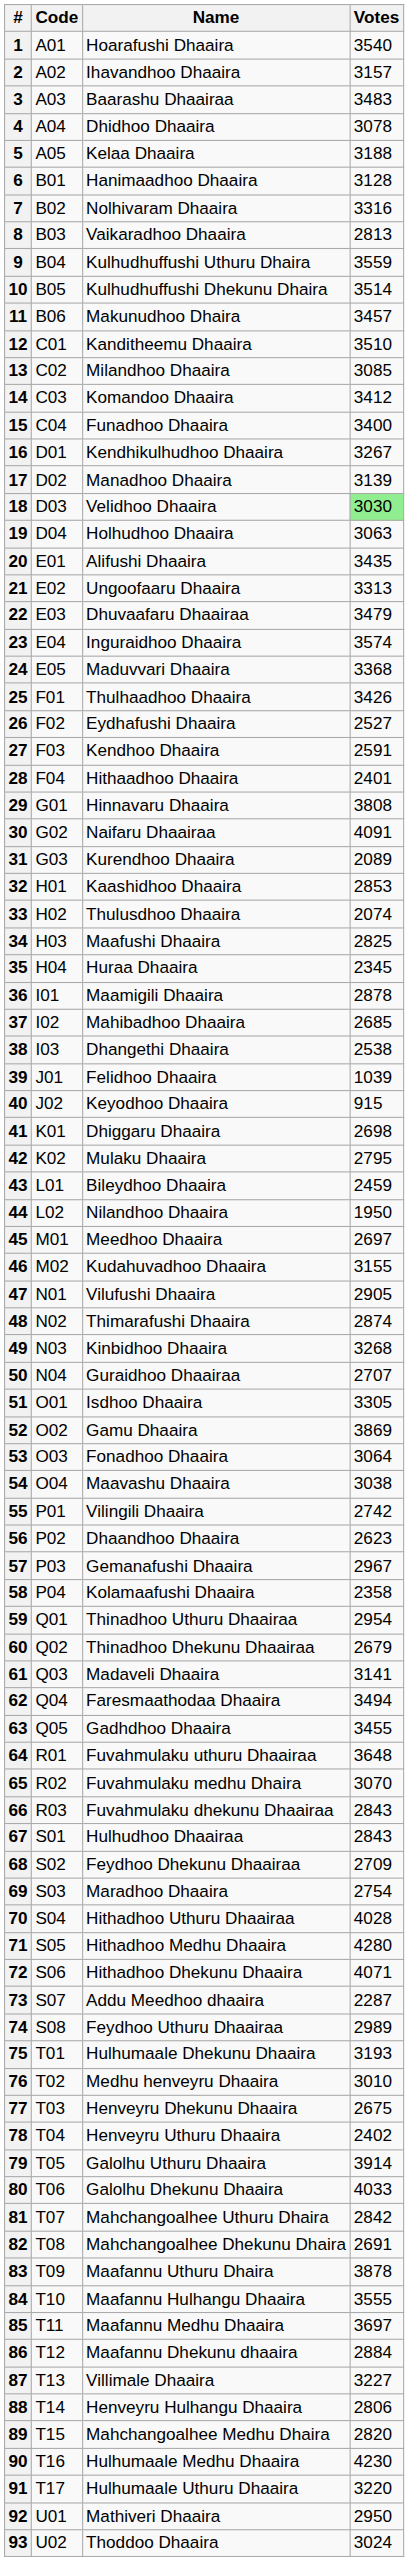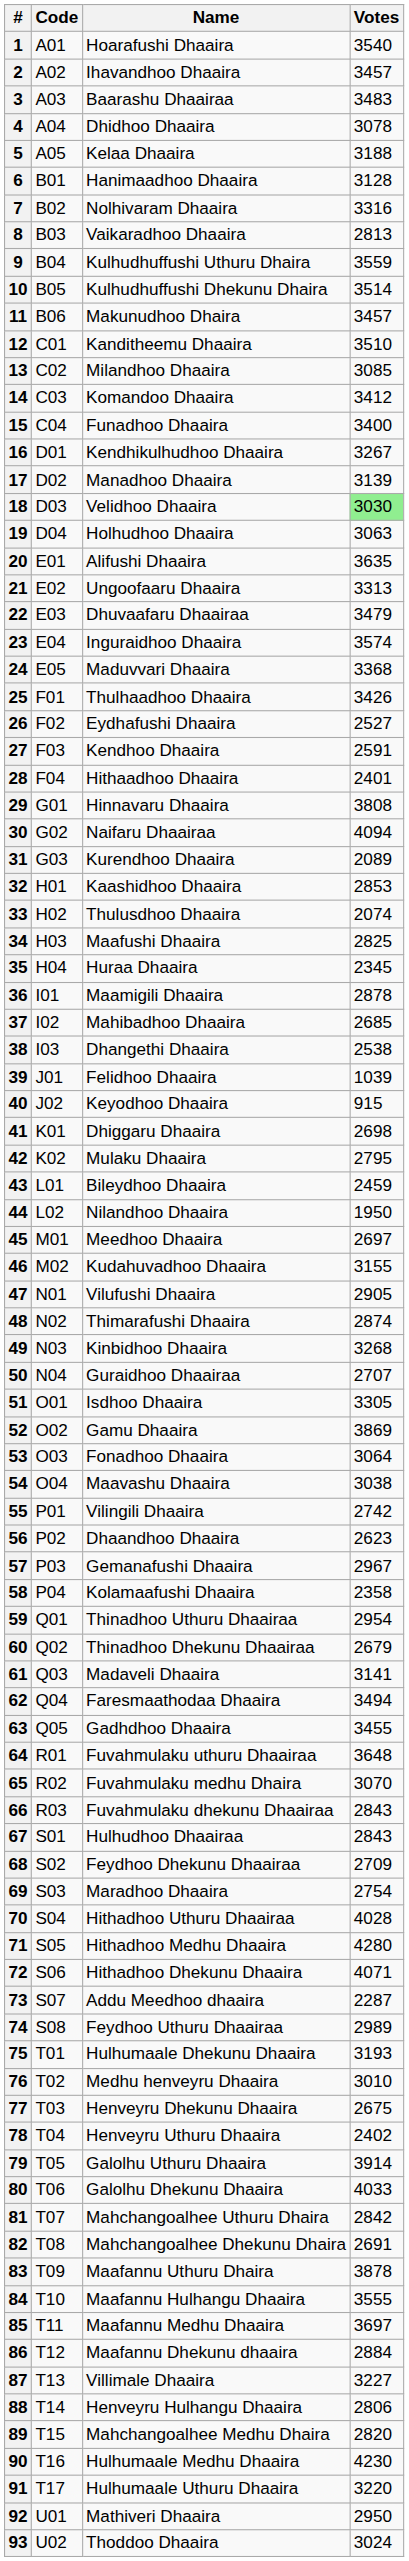 <table class="wikitable sortable">
 <tr>
 <th>#</th>
 <th>Code</th>
 <th>Name</th>
 <th>Votes</th>
 </tr>
 <tr>
 <th>1</th>
 <td>A01</td>
 <td>Hoarafushi Dhaaira</td>
 <td>3540</td>
 </tr>
 <tr>
 <th>2</th>
 <td>A02</td>
 <td>Ihavandhoo Dhaaira</td>
-<td>3157</td>
+<td>3457</td>
 </tr>
 <tr>
 <th>3</th>
 <td>A03</td>
 <td>Baarashu Dhaairaa</td>
 <td>3483</td>
 </tr>
 <tr>
 <th>4</th>
 <td>A04</td>
 <td>Dhidhoo Dhaaira</td>
 <td>3078</td>
 </tr>
 <tr>
 <th>5</th>
 <td>A05</td>
 <td>Kelaa Dhaaira</td>
 <td>3188</td>
 </tr>
 <tr>
 <th>6</th>
 <td>B01</td>
 <td>Hanimaadhoo Dhaaira</td>
 <td>3128</td>
 </tr>
 <tr>
 <th>7</th>
 <td>B02</td>
 <td>Nolhivaram Dhaaira</td>
 <td>3316</td>
 </tr>
 <tr>
 <th>8</th>
 <td>B03</td>
 <td>Vaikaradhoo Dhaaira</td>
 <td>2813</td>
 </tr>
 <tr>
 <th>9</th>
 <td>B04</td>
 <td>Kulhudhuffushi Uthuru Dhaira</td>
 <td>3559</td>
 </tr>
 <tr>
 <th>10</th>
 <td>B05</td>
 <td>Kulhudhuffushi Dhekunu  Dhaira</td>
 <td>3514</td>
 </tr>
 <tr>
 <th>11</th>
 <td>B06</td>
 <td>Makunudhoo Dhaira</td>
 <td>3457</td>
 </tr>
 <tr>
 <th>12</th>
 <td>C01</td>
 <td>Kanditheemu Dhaaira</td>
 <td>3510</td>
 </tr>
 <tr>
 <th>13</th>
 <td>C02</td>
 <td>Milandhoo Dhaaira</td>
 <td>3085</td>
 </tr>
 <tr>
 <th>14</th>
 <td>C03</td>
 <td>Komandoo Dhaaira</td>
 <td>3412</td>
 </tr>
 <tr>
 <th>15</th>
 <td>C04</td>
 <td>Funadhoo Dhaaira</td>
 <td>3400</td>
 </tr>
 <tr>
 <th>16</th>
 <td>D01</td>
 <td>Kendhikulhudhoo Dhaaira</td>
 <td>3267</td>
 </tr>
 <tr>
 <th>17</th>
 <td>D02</td>
 <td>Manadhoo Dhaaira</td>
 <td>3139</td>
 </tr>
 <tr>
 <th>18</th>
 <td>D03</td>
 <td>Velidhoo Dhaaira</td>
 <td style="background: lightgreen;">3030</td>
 </tr>
 <tr>
 <th>19</th>
 <td>D04</td>
 <td>Holhudhoo Dhaaira</td>
 <td>3063</td>
 </tr>
 <tr>
 <th>20</th>
 <td>E01</td>
 <td>Alifushi Dhaaira</td>
-<td>3435</td>
+<td>3635</td>
 </tr>
 <tr>
 <th>21</th>
 <td>E02</td>
 <td>Ungoofaaru Dhaaira</td>
 <td>3313</td>
 </tr>
 <tr>
 <th>22</th>
 <td>E03</td>
 <td>Dhuvaafaru Dhaairaa</td>
 <td>3479</td>
 </tr>
 <tr>
 <th>23</th>
 <td>E04</td>
 <td>Inguraidhoo Dhaaira</td>
 <td>3574</td>
 </tr>
 <tr>
 <th>24</th>
 <td>E05</td>
 <td>Maduvvari Dhaaira</td>
 <td>3368</td>
 </tr>
 <tr>
 <th>25</th>
 <td>F01</td>
 <td>Thulhaadhoo Dhaaira</td>
 <td>3426</td>
 </tr>
 <tr>
 <th>26</th>
 <td>F02</td>
 <td>Eydhafushi Dhaaira</td>
 <td>2527</td>
 </tr>
 <tr>
 <th>27</th>
 <td>F03</td>
 <td>Kendhoo Dhaaira</td>
 <td>2591</td>
 </tr>
 <tr>
 <th>28</th>
 <td>F04</td>
 <td>Hithaadhoo Dhaaira</td>
 <td>2401</td>
 </tr>
 <tr>
 <th>29</th>
 <td>G01</td>
 <td>Hinnavaru Dhaaira</td>
 <td>3808</td>
 </tr>
 <tr>
 <th>30</th>
 <td>G02</td>
 <td>Naifaru Dhaairaa</td>
-<td>4091</td>
+<td>4094</td>
 </tr>
 <tr>
 <th>31</th>
 <td>G03</td>
 <td>Kurendhoo Dhaaira</td>
 <td>2089</td>
 </tr>
 <tr>
 <th>32</th>
 <td>H01</td>
 <td>Kaashidhoo Dhaaira</td>
 <td>2853</td>
 </tr>
 <tr>
 <th>33</th>
 <td>H02</td>
 <td>Thulusdhoo Dhaaira</td>
 <td>2074</td>
 </tr>
 <tr>
 <th>34</th>
 <td>H03</td>
 <td>Maafushi Dhaaira</td>
 <td>2825</td>
 </tr>
 <tr>
 <th>35</th>
 <td>H04</td>
 <td>Huraa Dhaaira</td>
 <td>2345</td>
 </tr>
 <tr>
 <th>36</th>
 <td>I01</td>
 <td>Maamigili Dhaaira</td>
 <td>2878</td>
 </tr>
 <tr>
 <th>37</th>
 <td>I02</td>
 <td>Mahibadhoo Dhaaira</td>
 <td>2685</td>
 </tr>
 <tr>
 <th>38</th>
 <td>I03</td>
 <td>Dhangethi Dhaaira</td>
 <td>2538</td>
 </tr>
 <tr>
 <th>39</th>
 <td>J01</td>
 <td>Felidhoo Dhaaira</td>
 <td>1039</td>
 </tr>
 <tr>
 <th>40</th>
 <td>J02</td>
 <td>Keyodhoo Dhaaira</td>
 <td>915</td>
 </tr>
 <tr>
 <th>41</th>
 <td>K01</td>
 <td>Dhiggaru Dhaaira</td>
 <td>2698</td>
 </tr>
 <tr>
 <th>42</th>
 <td>K02</td>
 <td>Mulaku Dhaaira</td>
 <td>2795</td>
 </tr>
 <tr>
 <th>43</th>
 <td>L01</td>
 <td>Bileydhoo Dhaaira</td>
 <td>2459</td>
 </tr>
 <tr>
 <th>44</th>
 <td>L02</td>
 <td>Nilandhoo Dhaaira</td>
 <td>1950</td>
 </tr>
 <tr>
 <th>45</th>
 <td>M01</td>
 <td>Meedhoo Dhaaira</td>
 <td>2697</td>
 </tr>
 <tr>
 <th>46</th>
 <td>M02</td>
 <td>Kudahuvadhoo Dhaaira</td>
 <td>3155</td>
 </tr>
 <tr>
 <th>47</th>
 <td>N01</td>
 <td>Vilufushi Dhaaira</td>
 <td>2905</td>
 </tr>
 <tr>
 <th>48</th>
 <td>N02</td>
 <td>Thimarafushi Dhaaira</td>
 <td>2874</td>
 </tr>
 <tr>
 <th>49</th>
 <td>N03</td>
 <td>Kinbidhoo Dhaaira</td>
 <td>3268</td>
 </tr>
 <tr>
 <th>50</th>
 <td>N04</td>
 <td>Guraidhoo Dhaairaa</td>
 <td>2707</td>
 </tr>
 <tr>
 <th>51</th>
 <td>O01</td>
 <td>Isdhoo Dhaaira</td>
 <td>3305</td>
 </tr>
 <tr>
 <th>52</th>
 <td>O02</td>
 <td>Gamu Dhaaira</td>
 <td>3869</td>
 </tr>
 <tr>
 <th>53</th>
 <td>O03</td>
 <td>Fonadhoo Dhaaira</td>
 <td>3064</td>
 </tr>
 <tr>
 <th>54</th>
 <td>O04</td>
 <td>Maavashu Dhaaira</td>
 <td>3038</td>
 </tr>
 <tr>
 <th>55</th>
 <td>P01</td>
 <td>Vilingili Dhaaira</td>
 <td>2742</td>
 </tr>
 <tr>
 <th>56</th>
 <td>P02</td>
 <td>Dhaandhoo Dhaaira</td>
 <td>2623</td>
 </tr>
 <tr>
 <th>57</th>
 <td>P03</td>
 <td>Gemanafushi Dhaaira</td>
 <td>2967</td>
 </tr>
 <tr>
 <th>58</th>
 <td>P04</td>
 <td>Kolamaafushi Dhaaira</td>
 <td>2358</td>
 </tr>
 <tr>
 <th>59</th>
 <td>Q01</td>
 <td>Thinadhoo Uthuru Dhaairaa</td>
 <td>2954</td>
 </tr>
 <tr>
 <th>60</th>
 <td>Q02</td>
 <td>Thinadhoo Dhekunu Dhaairaa</td>
 <td>2679</td>
 </tr>
 <tr>
 <th>61</th>
 <td>Q03</td>
 <td>Madaveli Dhaaira</td>
 <td>3141</td>
 </tr>
 <tr>
 <th>62</th>
 <td>Q04</td>
 <td>Faresmaathodaa Dhaaira</td>
 <td>3494</td>
 </tr>
 <tr>
 <th>63</th>
 <td>Q05</td>
 <td>Gadhdhoo Dhaaira</td>
 <td>3455</td>
 </tr>
 <tr>
 <th>64</th>
 <td>R01</td>
 <td>Fuvahmulaku uthuru Dhaairaa</td>
 <td>3648</td>
 </tr>
 <tr>
 <th>65</th>
 <td>R02</td>
 <td>Fuvahmulaku medhu Dhaira</td>
 <td>3070</td>
 </tr>
 <tr>
 <th>66</th>
 <td>R03</td>
 <td>Fuvahmulaku dhekunu Dhaairaa</td>
 <td>2843</td>
 </tr>
 <tr>
 <th>67</th>
 <td>S01</td>
 <td>Hulhudhoo Dhaairaa</td>
 <td>2843</td>
 </tr>
 <tr>
 <th>68</th>
 <td>S02</td>
 <td>Feydhoo Dhekunu Dhaairaa</td>
 <td>2709</td>
 </tr>
 <tr>
 <th>69</th>
 <td>S03</td>
 <td>Maradhoo Dhaaira</td>
 <td>2754</td>
 </tr>
 <tr>
 <th>70</th>
 <td>S04</td>
 <td>Hithadhoo Uthuru Dhaairaa</td>
 <td>4028</td>
 </tr>
 <tr>
 <th>71</th>
 <td>S05</td>
 <td>Hithadhoo Medhu Dhaaira</td>
 <td>4280</td>
 </tr>
 <tr>
 <th>72</th>
 <td>S06</td>
 <td>Hithadhoo Dhekunu Dhaaira</td>
 <td>4071</td>
 </tr>
 <tr>
 <th>73</th>
 <td>S07</td>
 <td>Addu Meedhoo dhaaira</td>
 <td>2287</td>
 </tr>
 <tr>
 <th>74</th>
 <td>S08</td>
 <td>Feydhoo Uthuru Dhaairaa</td>
 <td>2989</td>
 </tr>
 <tr>
 <th>75</th>
 <td>T01</td>
 <td>Hulhumaale Dhekunu Dhaaira</td>
 <td>3193</td>
 </tr>
 <tr>
 <th>76</th>
 <td>T02</td>
 <td>Medhu henveyru Dhaaira</td>
 <td>3010</td>
 </tr>
 <tr>
 <th>77</th>
 <td>T03</td>
 <td>Henveyru Dhekunu Dhaaira</td>
 <td>2675</td>
 </tr>
 <tr>
 <th>78</th>
 <td>T04</td>
 <td>Henveyru Uthuru Dhaaira</td>
 <td>2402</td>
 </tr>
 <tr>
 <th>79</th>
 <td>T05</td>
 <td>Galolhu Uthuru Dhaaira</td>
 <td>3914</td>
 </tr>
 <tr>
 <th>80</th>
 <td>T06</td>
 <td>Galolhu Dhekunu Dhaaira</td>
 <td>4033</td>
 </tr>
 <tr>
 <th>81</th>
 <td>T07</td>
 <td>Mahchangoalhee Uthuru Dhaira</td>
 <td>2842</td>
 </tr>
 <tr>
 <th>82</th>
 <td>T08</td>
 <td>Mahchangoalhee Dhekunu  Dhaira</td>
 <td>2691</td>
 </tr>
 <tr>
 <th>83</th>
 <td>T09</td>
 <td>Maafannu Uthuru Dhaira</td>
 <td>3878</td>
 </tr>
 <tr>
 <th>84</th>
 <td>T10</td>
 <td>Maafannu Hulhangu Dhaaira</td>
 <td>3555</td>
 </tr>
 <tr>
 <th>85</th>
 <td>T11</td>
 <td>Maafannu Medhu Dhaaira</td>
 <td>3697</td>
 </tr>
 <tr>
 <th>86</th>
 <td>T12</td>
 <td>Maafannu Dhekunu dhaaira</td>
 <td>2884</td>
 </tr>
 <tr>
 <th>87</th>
 <td>T13</td>
 <td>Villimale Dhaaira</td>
 <td>3227</td>
 </tr>
 <tr>
 <th>88</th>
 <td>T14</td>
 <td>Henveyru Hulhangu Dhaaira</td>
 <td>2806</td>
 </tr>
 <tr>
 <th>89</th>
 <td>T15</td>
 <td>Mahchangoalhee Medhu Dhaira</td>
 <td>2820</td>
 </tr>
 <tr>
 <th>90</th>
 <td>T16</td>
 <td>Hulhumaale Medhu Dhaaira</td>
 <td>4230</td>
 </tr>
 <tr>
 <th>91</th>
 <td>T17</td>
 <td>Hulhumaale Uthuru Dhaaira</td>
 <td>3220</td>
 </tr>
 <tr>
 <th>92</th>
 <td>U01</td>
 <td>Mathiveri Dhaaira</td>
 <td>2950</td>
 </tr>
 <tr>
 <th>93</th>
 <td>U02</td>
 <td>Thoddoo Dhaaira</td>
 <td>3024</td>
 </tr>
 </table>
